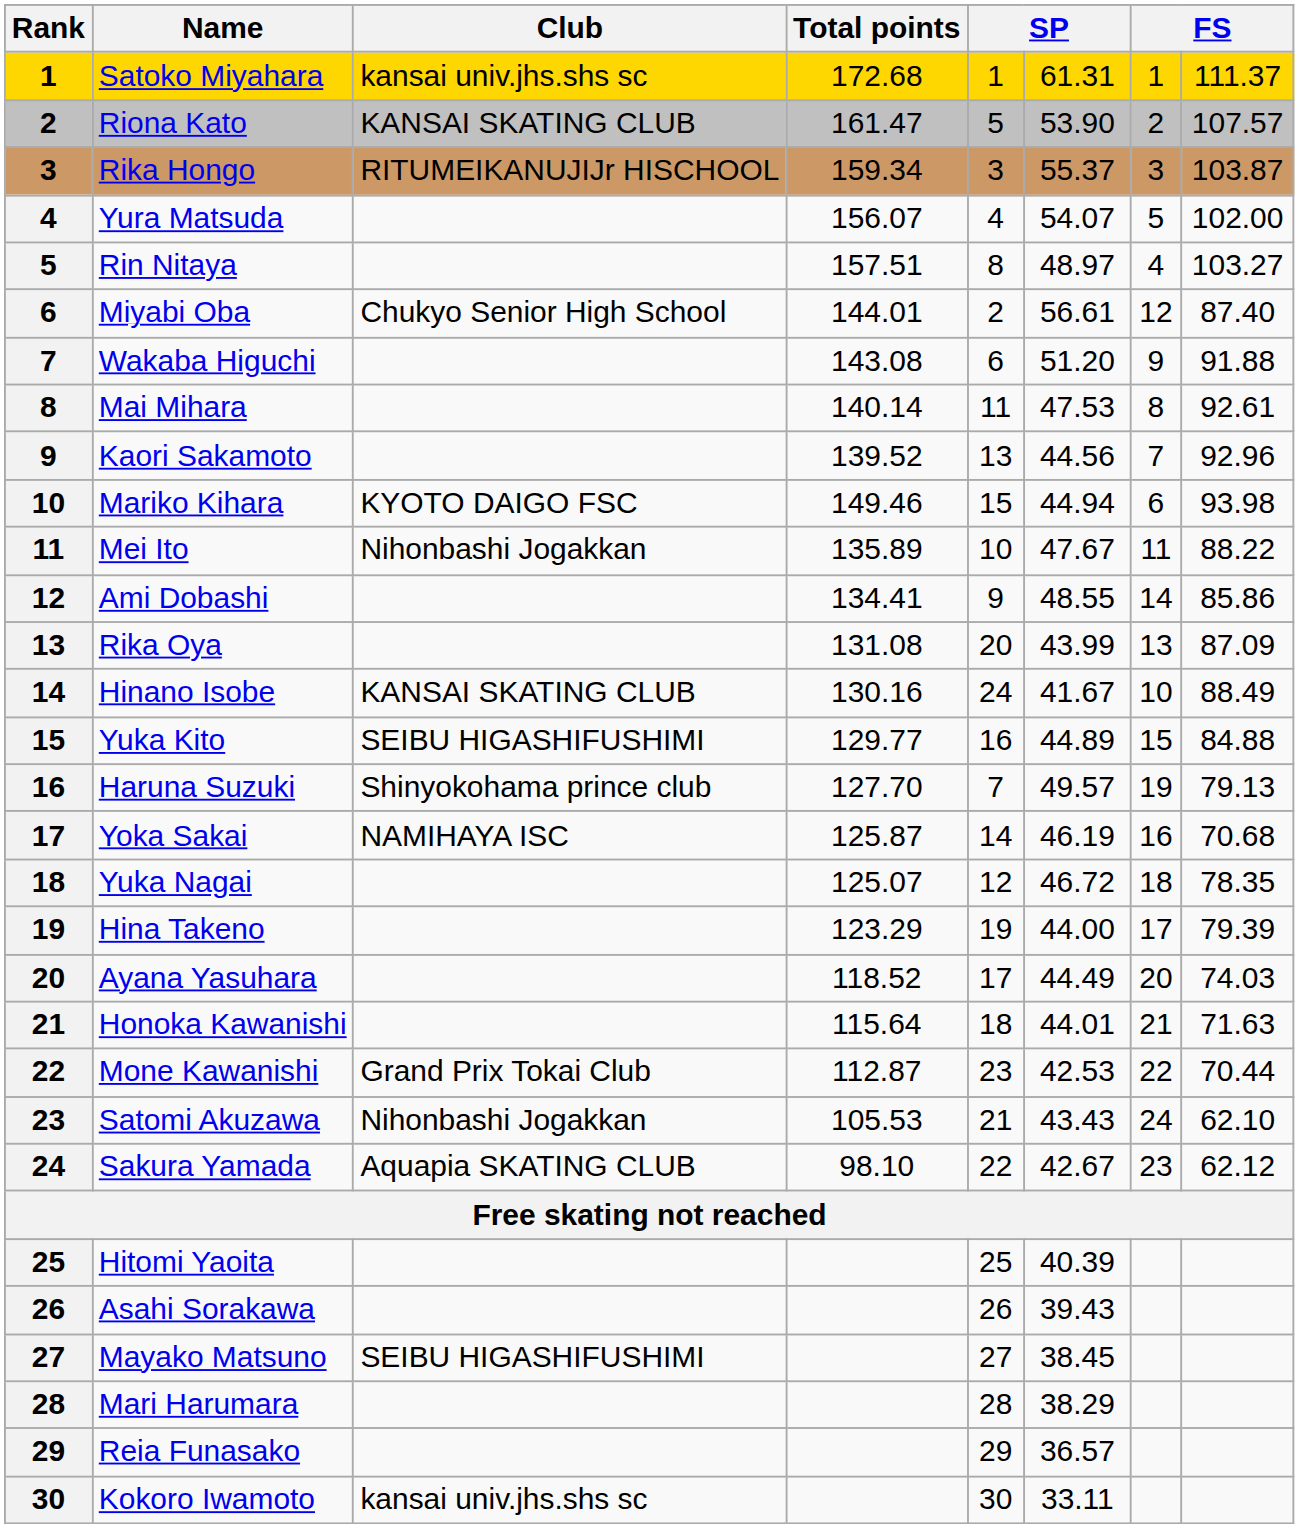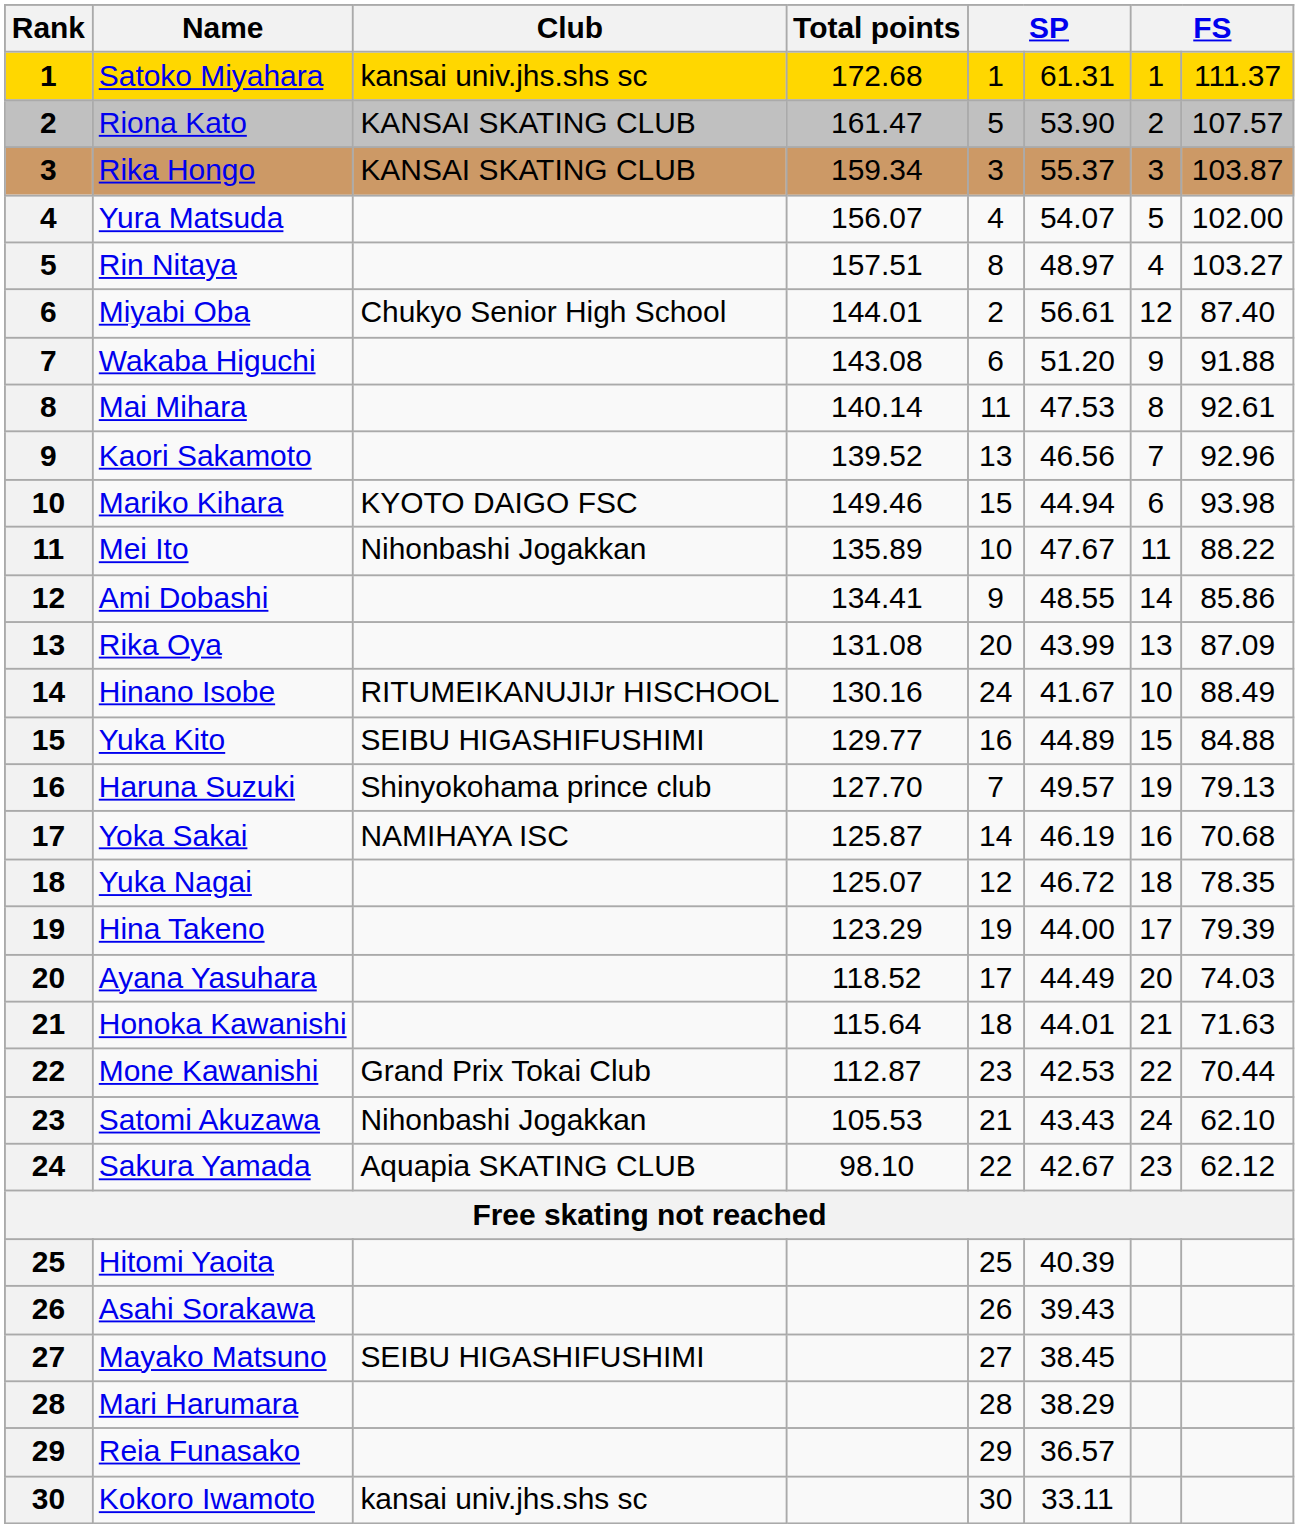 <table class="wikitable sortable">
 <tr>
 <th>Rank</th>
 <th>Name</th>
 <th>Club</th>
 <th>Total points</th>
 <th colspan="2" width="80px"><a href='#'>SP</a></th>
 <th colspan="2" width="80px"><a href='#'>FS</a></th>
 </tr>
 <tr bgcolor="gold">
 <td align="center"><strong>1</strong></td>
 <td><a href='#'>Satoko Miyahara</a></td>
 <td>kansai univ.jhs.shs sc</td>
 <td align="center">172.68</td>
 <td align="center">1</td>
 <td align="center">61.31</td>
 <td align="center">1</td>
 <td align="center">111.37</td>
 </tr>
 <tr bgcolor="silver">
 <td align="center"><strong>2</strong></td>
 <td><a href='#'>Riona Kato</a></td>
 <td>KANSAI SKATING CLUB</td>
 <td align="center">161.47</td>
 <td align="center">5</td>
 <td align="center">53.90</td>
 <td align="center">2</td>
 <td align="center">107.57</td>
 </tr>
 <tr bgcolor="cc9966">
 <td align="center"><strong>3</strong></td>
 <td><a href='#'>Rika Hongo</a></td>
-<td>RITUMEIKANUJIJr HISCHOOL</td>
+<td>KANSAI SKATING CLUB</td>
 <td align="center">159.34</td>
 <td align="center">3</td>
 <td align="center">55.37</td>
 <td align="center">3</td>
 <td align="center">103.87</td>
 </tr>
 <tr>
 <th>4</th>
 <td><a href='#'>Yura Matsuda</a></td>
 <td></td>
 <td align="center">156.07</td>
 <td align="center">4</td>
 <td align="center">54.07</td>
 <td align="center">5</td>
 <td align="center">102.00</td>
 </tr>
 <tr>
 <th>5</th>
 <td><a href='#'>Rin Nitaya</a></td>
 <td></td>
 <td align="center">157.51</td>
 <td align="center">8</td>
 <td align="center">48.97</td>
 <td align="center">4</td>
 <td align="center">103.27</td>
 </tr>
 <tr>
 <th>6</th>
 <td><a href='#'>Miyabi Oba</a></td>
 <td>Chukyo Senior High School</td>
 <td align="center">144.01</td>
 <td align="center">2</td>
 <td align="center">56.61</td>
 <td align="center">12</td>
 <td align="center">87.40</td>
 </tr>
 <tr>
 <th>7</th>
 <td><a href='#'>Wakaba Higuchi</a></td>
 <td></td>
 <td align="center">143.08</td>
 <td align="center">6</td>
 <td align="center">51.20</td>
 <td align="center">9</td>
 <td align="center">91.88</td>
 </tr>
 <tr>
 <th>8</th>
 <td><a href='#'>Mai Mihara</a></td>
 <td></td>
 <td align="center">140.14</td>
 <td align="center">11</td>
 <td align="center">47.53</td>
 <td align="center">8</td>
 <td align="center">92.61</td>
 </tr>
 <tr>
 <th>9</th>
 <td><a href='#'>Kaori Sakamoto</a></td>
 <td></td>
 <td align="center">139.52</td>
 <td align="center">13</td>
-<td align="center">44.56</td>
+<td align="center">46.56</td>
 <td align="center">7</td>
 <td align="center">92.96</td>
 </tr>
 <tr>
 <th>10</th>
 <td><a href='#'>Mariko Kihara</a></td>
 <td>KYOTO DAIGO FSC</td>
 <td align="center">149.46</td>
 <td align="center">15</td>
 <td align="center">44.94</td>
 <td align="center">6</td>
 <td align="center">93.98</td>
 </tr>
 <tr>
 <th>11</th>
 <td><a href='#'>Mei Ito</a></td>
 <td>Nihonbashi Jogakkan</td>
 <td align="center">135.89</td>
 <td align="center">10</td>
 <td align="center">47.67</td>
 <td align="center">11</td>
 <td align="center">88.22</td>
 </tr>
 <tr>
 <th>12</th>
 <td><a href='#'>Ami Dobashi</a></td>
 <td></td>
 <td align="center">134.41</td>
 <td align="center">9</td>
 <td align="center">48.55</td>
 <td align="center">14</td>
 <td align="center">85.86</td>
 </tr>
 <tr>
 <th>13</th>
 <td><a href='#'>Rika Oya</a></td>
 <td></td>
 <td align="center">131.08</td>
 <td align="center">20</td>
 <td align="center">43.99</td>
 <td align="center">13</td>
 <td align="center">87.09</td>
 </tr>
 <tr>
 <th>14</th>
 <td><a href='#'>Hinano Isobe</a></td>
-<td>KANSAI SKATING CLUB</td>
+<td>RITUMEIKANUJIJr HISCHOOL</td>
 <td align="center">130.16</td>
 <td align="center">24</td>
 <td align="center">41.67</td>
 <td align="center">10</td>
 <td align="center">88.49</td>
 </tr>
 <tr>
 <th>15</th>
 <td><a href='#'>Yuka Kito</a></td>
 <td>SEIBU HIGASHIFUSHIMI</td>
 <td align="center">129.77</td>
 <td align="center">16</td>
 <td align="center">44.89</td>
 <td align="center">15</td>
 <td align="center">84.88</td>
 </tr>
 <tr>
 <th>16</th>
 <td><a href='#'>Haruna Suzuki</a></td>
 <td>Shinyokohama prince club</td>
 <td align="center">127.70</td>
 <td align="center">7</td>
 <td align="center">49.57</td>
 <td align="center">19</td>
 <td align="center">79.13</td>
 </tr>
 <tr>
 <th>17</th>
 <td><a href='#'>Yoka Sakai</a></td>
 <td>NAMIHAYA ISC</td>
 <td align="center">125.87</td>
 <td align="center">14</td>
 <td align="center">46.19</td>
 <td align="center">16</td>
 <td align="center">70.68</td>
 </tr>
 <tr>
 <th>18</th>
 <td><a href='#'>Yuka Nagai</a></td>
 <td></td>
 <td align="center">125.07</td>
 <td align="center">12</td>
 <td align="center">46.72</td>
 <td align="center">18</td>
 <td align="center">78.35</td>
 </tr>
 <tr>
 <th>19</th>
 <td><a href='#'>Hina Takeno</a></td>
 <td></td>
 <td align="center">123.29</td>
 <td align="center">19</td>
 <td align="center">44.00</td>
 <td align="center">17</td>
 <td align="center">79.39</td>
 </tr>
 <tr>
 <th>20</th>
 <td><a href='#'>Ayana Yasuhara</a></td>
 <td></td>
 <td align="center">118.52</td>
 <td align="center">17</td>
 <td align="center">44.49</td>
 <td align="center">20</td>
 <td align="center">74.03</td>
 </tr>
 <tr>
 <th>21</th>
 <td><a href='#'>Honoka Kawanishi</a></td>
 <td></td>
 <td align="center">115.64</td>
 <td align="center">18</td>
 <td align="center">44.01</td>
 <td align="center">21</td>
 <td align="center">71.63</td>
 </tr>
 <tr>
 <th>22</th>
 <td><a href='#'>Mone Kawanishi</a></td>
 <td>Grand Prix Tokai Club</td>
 <td align="center">112.87</td>
 <td align="center">23</td>
 <td align="center">42.53</td>
 <td align="center">22</td>
 <td align="center">70.44</td>
 </tr>
 <tr>
 <th>23</th>
 <td><a href='#'>Satomi Akuzawa</a></td>
 <td>Nihonbashi Jogakkan</td>
 <td align="center">105.53</td>
 <td align="center">21</td>
 <td align="center">43.43</td>
 <td align="center">24</td>
 <td align="center">62.10</td>
 </tr>
 <tr>
 <th>24</th>
 <td><a href='#'>Sakura Yamada</a></td>
 <td>Aquapia SKATING CLUB</td>
 <td align="center">98.10</td>
 <td align="center">22</td>
 <td align="center">42.67</td>
 <td align="center">23</td>
 <td align="center">62.12</td>
 </tr>
 <tr>
 <th colspan=8>Free skating not reached</th>
 </tr>
 <tr>
 <th>25</th>
 <td><a href='#'>Hitomi Yaoita</a></td>
 <td></td>
 <td></td>
 <td align="center">25</td>
 <td align="center">40.39</td>
 <td></td>
 <td></td>
 </tr>
 <tr>
 <th>26</th>
 <td><a href='#'>Asahi Sorakawa</a></td>
 <td></td>
 <td></td>
 <td align="center">26</td>
 <td align="center">39.43</td>
 <td></td>
 <td></td>
 </tr>
 <tr>
 <th>27</th>
 <td><a href='#'>Mayako Matsuno</a></td>
 <td>SEIBU HIGASHIFUSHIMI</td>
 <td></td>
 <td align="center">27</td>
 <td align="center">38.45</td>
 <td></td>
 <td></td>
 </tr>
 <tr>
 <th>28</th>
 <td><a href='#'>Mari Harumara</a></td>
 <td></td>
 <td></td>
 <td align="center">28</td>
 <td align="center">38.29</td>
 <td></td>
 <td></td>
 </tr>
 <tr>
 <th>29</th>
 <td><a href='#'>Reia Funasako</a></td>
 <td></td>
 <td></td>
 <td align="center">29</td>
 <td align="center">36.57</td>
 <td></td>
 <td></td>
 </tr>
 <tr>
 <th>30</th>
 <td><a href='#'>Kokoro Iwamoto</a></td>
 <td>kansai univ.jhs.shs sc</td>
 <td></td>
 <td align="center">30</td>
 <td align="center">33.11</td>
 <td></td>
 <td></td>
 </tr>
 </table>
